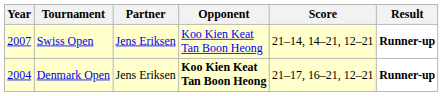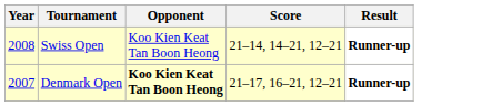 <table class="sortable wikitable" style="font-size: 90%;">
 <tr>
 <th>Year</th>
 <th>Tournament</th>
-<th>Partner</th>
 <th>Opponent</th>
 <th>Score</th>
 <th>Result</th>
 </tr>
 <tr style="background:#FFFFCC">
-<td align="center"><a href='#'>2007</a></td>
+<td align="center"><a href='#'>2008</a></td>
 <td align="left"><a href='#'>Swiss Open</a></td>
-<td align="left"> <a href='#'>Jens Eriksen</a></td>
 <td align="left"> <a href='#'>Koo Kien Keat</a><br> <a href='#'>Tan Boon Heong</a></td>
 <td align="left">21–14, 14–21, 12–21</td>
 <td style="text-align:left; background:white"> <strong>Runner-up</strong></td>
 </tr>
 <tr style="background:#FFFFCC">
-<td align="center"><a href='#'>2004</a></td>
+<td align="center"><a href='#'>2007</a></td>
 <td align="left"><a href='#'>Denmark Open</a></td>
-<td align="left"> Jens Eriksen</td>
 <td align="left"><strong> Koo Kien Keat<br> Tan Boon Heong</strong></td>
 <td align="left">21–17, 16–21, 12–21</td>
 <td style="text-align:left; background:white"> <strong>Runner-up</strong></td>
 </tr>
 </table>
